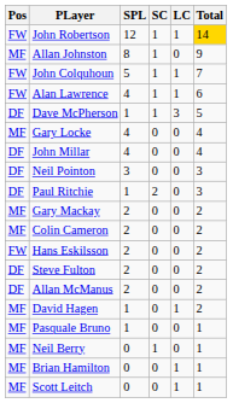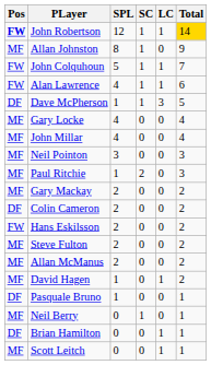 <table class="wikitable">
 <tr>
 <th>Pos</th>
 <th>PLayer</th>
 <th>SPL</th>
 <th>SC</th>
 <th>LC</th>
 <th>Total</th>
 </tr>
 <tr>
-<td><a href='#'>FW</a></td>
+<td><strong><a href='#'>FW</a></strong></td>
 <td> <a href='#'>John Robertson</a></td>
 <td>12</td>
 <td>1</td>
 <td>1</td>
 <td style="background: gold;">14</td>
 </tr>
 <tr>
 <td><a href='#'>MF</a></td>
 <td> <a href='#'>Allan Johnston</a></td>
 <td>8</td>
 <td>1</td>
 <td>0</td>
 <td>9</td>
 </tr>
 <tr>
 <td><a href='#'>FW</a></td>
 <td> <a href='#'>John Colquhoun</a></td>
 <td>5</td>
 <td>1</td>
 <td>1</td>
 <td>7</td>
 </tr>
 <tr>
 <td><a href='#'>FW</a></td>
 <td> <a href='#'>Alan Lawrence</a></td>
 <td>4</td>
 <td>1</td>
 <td>1</td>
 <td>6</td>
 </tr>
 <tr>
 <td><a href='#'>DF</a></td>
 <td> <a href='#'>Dave McPherson</a></td>
 <td>1</td>
 <td>1</td>
 <td>3</td>
 <td>5</td>
 </tr>
 <tr>
 <td><a href='#'>MF</a></td>
 <td> <a href='#'>Gary Locke</a></td>
 <td>4</td>
 <td>0</td>
 <td>0</td>
 <td>4</td>
 </tr>
 <tr>
-<td><a href='#'>DF</a></td>
+<td><a href='#'>MF</a></td>
 <td> <a href='#'>John Millar</a></td>
 <td>4</td>
 <td>0</td>
 <td>0</td>
 <td>4</td>
 </tr>
 <tr>
-<td><a href='#'>DF</a></td>
+<td><a href='#'>MF</a></td>
 <td> <a href='#'>Neil Pointon</a></td>
 <td>3</td>
 <td>0</td>
 <td>0</td>
 <td>3</td>
 </tr>
 <tr>
-<td><a href='#'>DF</a></td>
+<td><a href='#'>MF</a></td>
 <td> <a href='#'>Paul Ritchie</a></td>
 <td>1</td>
 <td>2</td>
 <td>0</td>
 <td>3</td>
 </tr>
 <tr>
 <td><a href='#'>MF</a></td>
 <td> <a href='#'>Gary Mackay</a></td>
 <td>2</td>
 <td>0</td>
 <td>0</td>
 <td>2</td>
 </tr>
 <tr>
-<td><a href='#'>MF</a></td>
+<td><a href='#'>DF</a></td>
 <td> <a href='#'>Colin Cameron</a></td>
 <td>2</td>
 <td>0</td>
 <td>0</td>
 <td>2</td>
 </tr>
 <tr>
 <td><a href='#'>FW</a></td>
 <td> <a href='#'>Hans Eskilsson</a></td>
 <td>2</td>
 <td>0</td>
 <td>0</td>
 <td>2</td>
 </tr>
 <tr>
-<td><a href='#'>DF</a></td>
+<td><a href='#'>MF</a></td>
 <td> <a href='#'>Steve Fulton</a></td>
 <td>2</td>
 <td>0</td>
 <td>0</td>
 <td>2</td>
 </tr>
 <tr>
-<td><a href='#'>DF</a></td>
+<td><a href='#'>MF</a></td>
 <td> <a href='#'>Allan McManus</a></td>
 <td>2</td>
 <td>0</td>
 <td>0</td>
 <td>2</td>
 </tr>
 <tr>
 <td><a href='#'>MF</a></td>
 <td> <a href='#'>David Hagen</a></td>
 <td>1</td>
 <td>0</td>
 <td>1</td>
 <td>2</td>
 </tr>
 <tr>
-<td><a href='#'>MF</a></td>
+<td><a href='#'>DF</a></td>
 <td> <a href='#'>Pasquale Bruno</a></td>
 <td>1</td>
 <td>0</td>
 <td>0</td>
 <td>1</td>
 </tr>
 <tr>
 <td><a href='#'>MF</a></td>
 <td> <a href='#'>Neil Berry</a></td>
 <td>0</td>
 <td>1</td>
 <td>0</td>
 <td>1</td>
 </tr>
 <tr>
-<td><a href='#'>MF</a></td>
+<td><a href='#'>DF</a></td>
 <td> <a href='#'>Brian Hamilton</a></td>
 <td>0</td>
 <td>0</td>
 <td>1</td>
 <td>1</td>
 </tr>
 <tr>
 <td><a href='#'>MF</a></td>
 <td> <a href='#'>Scott Leitch</a></td>
 <td>0</td>
 <td>0</td>
 <td>1</td>
 <td>1</td>
 </tr>
 </table>
